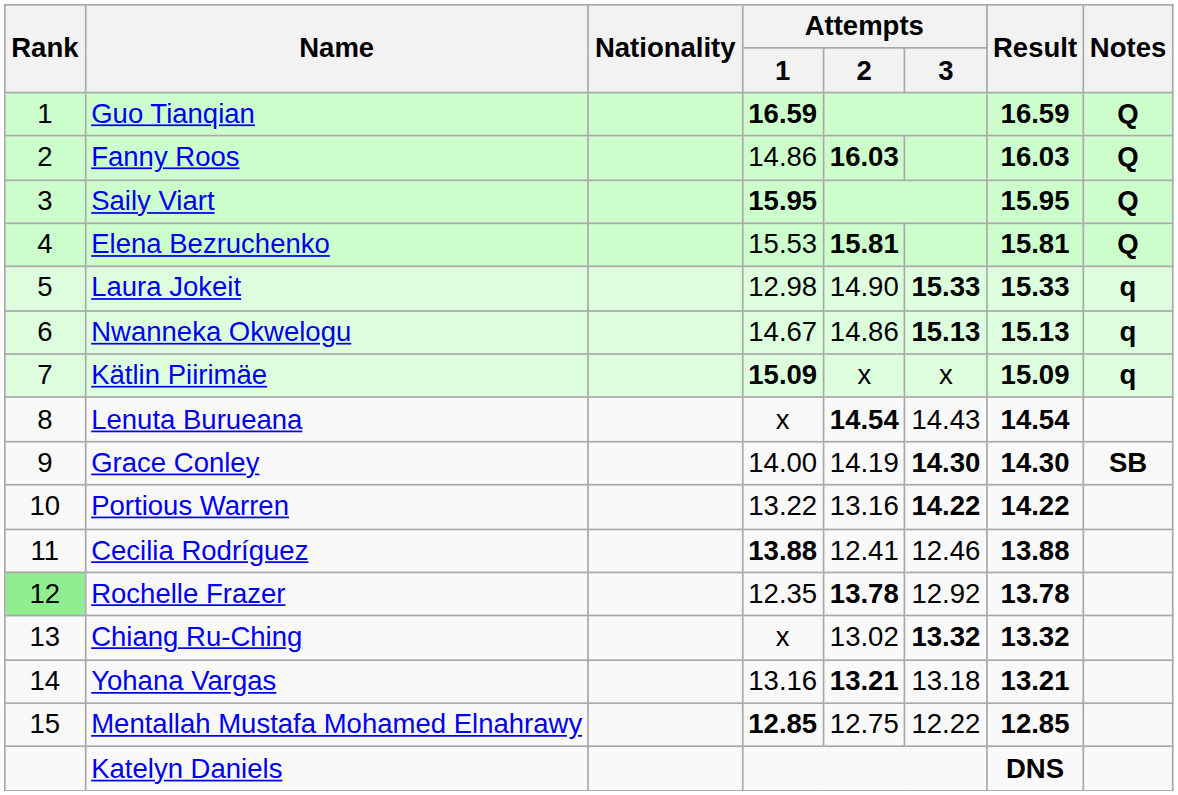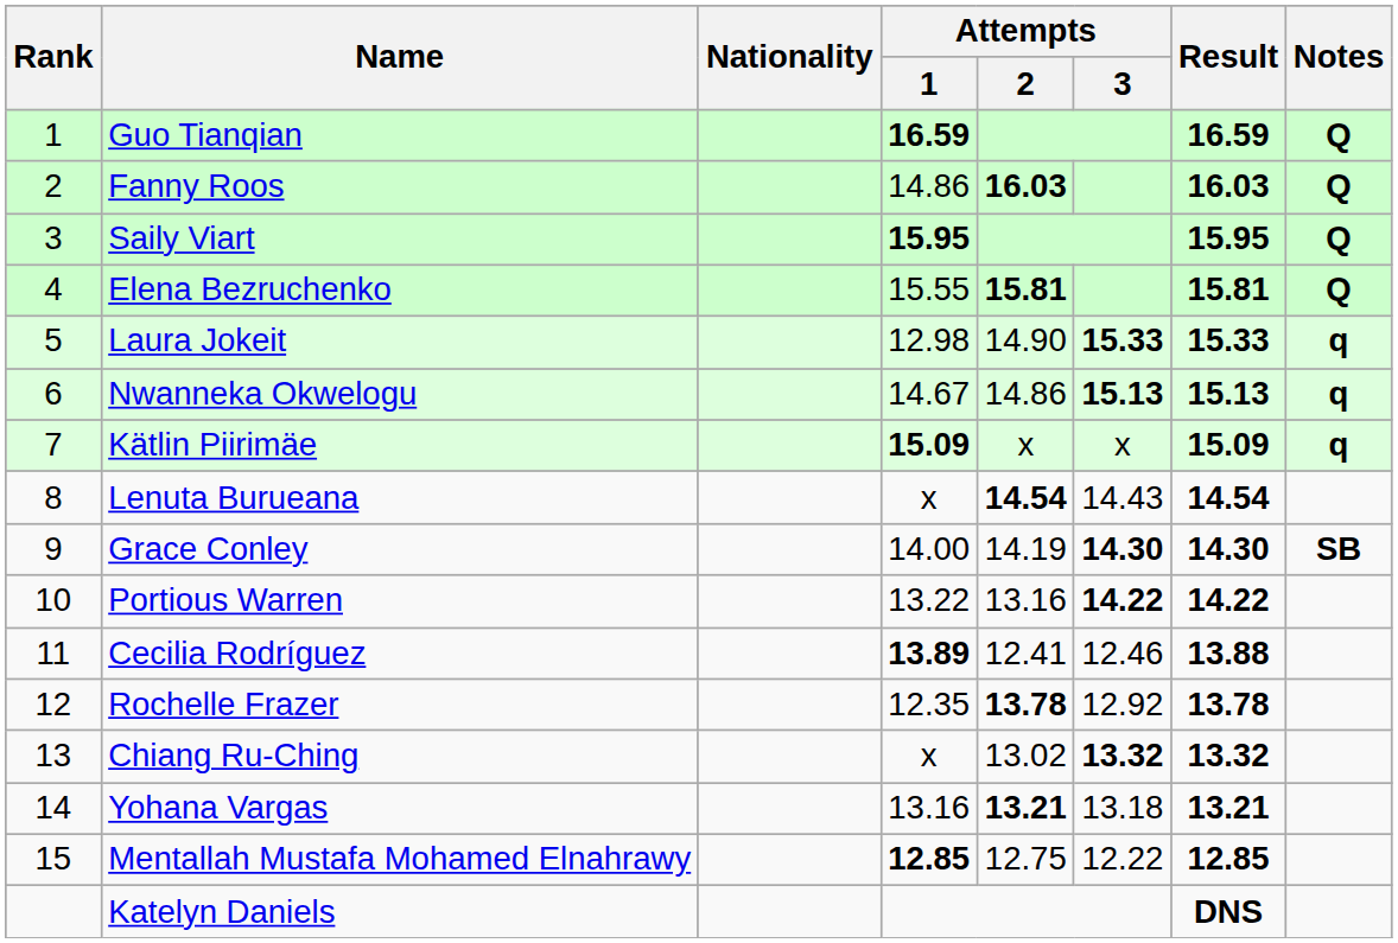 <table class="wikitable sortable" style="text-align:center">
 <tr>
 <th rowspan=2>Rank</th>
 <th rowspan=2>Name</th>
 <th rowspan=2>Nationality</th>
 <th colspan=3>Attempts</th>
 <th rowspan=2>Result</th>
 <th rowspan=2>Notes</th>
 </tr>
 <tr>
 <th>1</th>
 <th>2</th>
 <th>3</th>
 </tr>
 <tr bgcolor=ccffcc>
 <td>1</td>
 <td align=left><a href='#'>Guo Tianqian</a></td>
 <td align=left></td>
 <td><strong>16.59</strong></td>
 <td colspan=2></td>
 <td><strong>16.59</strong></td>
 <td><strong>Q</strong></td>
 </tr>
 <tr bgcolor=ccffcc>
 <td>2</td>
 <td align=left><a href='#'>Fanny Roos</a></td>
 <td align=left></td>
 <td>14.86</td>
 <td><strong>16.03</strong></td>
 <td></td>
 <td><strong>16.03</strong></td>
 <td><strong>Q</strong></td>
 </tr>
 <tr bgcolor=ccffcc>
 <td>3</td>
 <td align=left><a href='#'>Saily Viart</a></td>
 <td align=left></td>
 <td><strong>15.95</strong></td>
 <td colspan=2></td>
 <td><strong>15.95</strong></td>
 <td><strong>Q</strong></td>
 </tr>
 <tr bgcolor=ccffcc>
 <td>4</td>
 <td align=left><a href='#'>Elena Bezruchenko</a></td>
 <td align=left></td>
-<td>15.53</td>
+<td>15.55</td>
 <td><strong>15.81</strong></td>
 <td></td>
 <td><strong>15.81</strong></td>
 <td><strong>Q</strong></td>
 </tr>
 <tr bgcolor=ddffdd>
 <td>5</td>
 <td align=left><a href='#'>Laura Jokeit</a></td>
 <td align=left></td>
 <td>12.98</td>
 <td>14.90</td>
 <td><strong>15.33</strong></td>
 <td><strong>15.33</strong></td>
 <td><strong>q</strong></td>
 </tr>
 <tr bgcolor=ddffdd>
 <td>6</td>
 <td align=left><a href='#'>Nwanneka Okwelogu</a></td>
 <td align=left></td>
 <td>14.67</td>
 <td>14.86</td>
 <td><strong>15.13</strong></td>
 <td><strong>15.13</strong></td>
 <td><strong>q</strong></td>
 </tr>
 <tr bgcolor=ddffdd>
 <td>7</td>
 <td align=left><a href='#'>Kätlin Piirimäe</a></td>
 <td align=left></td>
 <td><strong>15.09</strong></td>
 <td>x</td>
 <td>x</td>
 <td><strong>15.09</strong></td>
 <td><strong>q</strong></td>
 </tr>
 <tr>
 <td>8</td>
 <td align=left><a href='#'>Lenuta Burueana</a></td>
 <td align=left></td>
 <td>x</td>
 <td><strong>14.54</strong></td>
 <td>14.43</td>
 <td><strong>14.54</strong></td>
 <td></td>
 </tr>
 <tr>
 <td>9</td>
 <td align=left><a href='#'>Grace Conley</a></td>
 <td align=left></td>
 <td>14.00</td>
 <td>14.19</td>
 <td><strong>14.30</strong></td>
 <td><strong>14.30</strong></td>
 <td><strong>SB</strong></td>
 </tr>
 <tr>
 <td>10</td>
 <td align=left><a href='#'>Portious Warren</a></td>
 <td align=left></td>
 <td>13.22</td>
 <td>13.16</td>
 <td><strong>14.22</strong></td>
 <td><strong>14.22</strong></td>
 <td></td>
 </tr>
 <tr>
 <td>11</td>
 <td align=left><a href='#'>Cecilia Rodríguez</a></td>
 <td align=left></td>
-<td><strong>13.88</strong></td>
+<td><strong>13.89</strong></td>
 <td>12.41</td>
 <td>12.46</td>
 <td><strong>13.88</strong></td>
 <td></td>
 </tr>
 <tr>
-<td style="background: lightgreen;">12</td>
+<td>12</td>
 <td align=left><a href='#'>Rochelle Frazer</a></td>
 <td align=left></td>
 <td>12.35</td>
 <td><strong>13.78</strong></td>
 <td>12.92</td>
 <td><strong>13.78</strong></td>
 <td></td>
 </tr>
 <tr>
 <td>13</td>
 <td align=left><a href='#'>Chiang Ru-Ching</a></td>
 <td align=left></td>
 <td>x</td>
 <td>13.02</td>
 <td><strong>13.32</strong></td>
 <td><strong>13.32</strong></td>
 <td></td>
 </tr>
 <tr>
 <td>14</td>
 <td align=left><a href='#'>Yohana Vargas</a></td>
 <td align=left></td>
 <td>13.16</td>
 <td><strong>13.21</strong></td>
 <td>13.18</td>
 <td><strong>13.21</strong></td>
 <td></td>
 </tr>
 <tr>
 <td>15</td>
 <td align=left><a href='#'>Mentallah Mustafa Mohamed Elnahrawy</a></td>
 <td align=left></td>
 <td><strong>12.85</strong></td>
 <td>12.75</td>
 <td>12.22</td>
 <td><strong>12.85</strong></td>
 <td></td>
 </tr>
 <tr>
 <td></td>
 <td align=left><a href='#'>Katelyn Daniels</a></td>
 <td align=left></td>
 <td colspan=3></td>
 <td><strong>DNS</strong></td>
 <td></td>
 </tr>
 </table>
